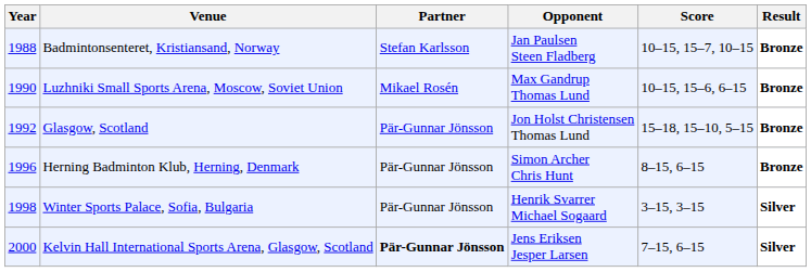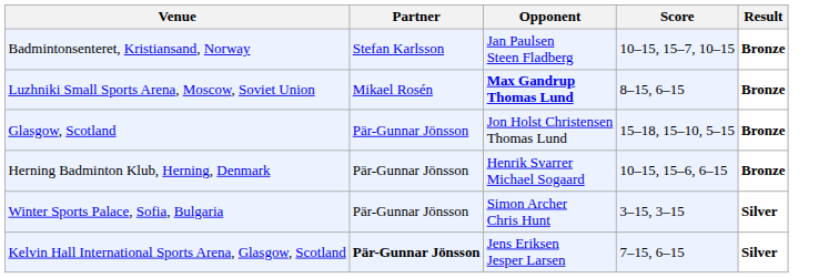 <table class="sortable wikitable" style="font-size: 90%;">
 <tr>
-<th>Year</th>
 <th>Venue</th>
 <th>Partner</th>
 <th>Opponent</th>
 <th>Score</th>
 <th>Result</th>
 </tr>
 <tr style="background:#ECF2FF">
-<td align="center"><a href='#'>1988</a></td>
 <td align="left">Badmintonsenteret, <a href='#'>Kristiansand</a>, <a href='#'>Norway</a></td>
 <td align="left"> <a href='#'>Stefan Karlsson</a></td>
 <td align="left"> <a href='#'>Jan Paulsen</a><br> <a href='#'>Steen Fladberg</a></td>
 <td align="left">10–15, 15–7, 10–15</td>
 <td style="text-align:left; background:white"> <strong>Bronze</strong></td>
 </tr>
 <tr style="background:#ECF2FF">
-<td align="center"><a href='#'>1990</a></td>
 <td align="left"><a href='#'>Luzhniki Small Sports Arena</a>, <a href='#'>Moscow</a>, <a href='#'>Soviet Union</a></td>
 <td align="left"> <a href='#'>Mikael Rosén</a></td>
-<td align="left"> <a href='#'>Max Gandrup</a><br> <a href='#'>Thomas Lund</a></td>
-<td align="left">10–15, 15–6, 6–15</td>
+<td align="left"><strong> <a href='#'>Max Gandrup</a><br> <a href='#'>Thomas Lund</a></strong></td>
+<td align="left">8–15, 6–15</td>
 <td style="text-align:left; background:white"> <strong>Bronze</strong></td>
 </tr>
 <tr style="background:#ECF2FF">
-<td align="center"><a href='#'>1992</a></td>
 <td align="left"><a href='#'>Glasgow</a>, <a href='#'>Scotland</a></td>
 <td align="left"> <a href='#'>Pär-Gunnar Jönsson</a></td>
 <td align="left"> <a href='#'>Jon Holst Christensen</a><br> Thomas Lund</td>
 <td align="left">15–18, 15–10, 5–15</td>
 <td style="text-align:left; background:white"> <strong>Bronze</strong></td>
 </tr>
 <tr style="background:#ECF2FF">
-<td align="center"><a href='#'>1996</a></td>
 <td align="left">Herning Badminton Klub, <a href='#'>Herning</a>, <a href='#'>Denmark</a></td>
 <td align="left"> Pär-Gunnar Jönsson</td>
-<td align="left"> <a href='#'>Simon Archer</a><br> <a href='#'>Chris Hunt</a></td>
-<td align="left">8–15, 6–15</td>
+<td align="left"> <a href='#'>Henrik Svarrer</a><br> <a href='#'>Michael Sogaard</a></td>
+<td align="left">10–15, 15–6, 6–15</td>
 <td style="text-align:left; background:white"> <strong>Bronze</strong></td>
 </tr>
 <tr style="background:#ECF2FF">
-<td align="center"><a href='#'>1998</a></td>
 <td align="left"><a href='#'>Winter Sports Palace</a>, <a href='#'>Sofia</a>, <a href='#'>Bulgaria</a></td>
 <td align="left"> Pär-Gunnar Jönsson</td>
-<td align="left"> <a href='#'>Henrik Svarrer</a><br> <a href='#'>Michael Sogaard</a></td>
+<td align="left"> <a href='#'>Simon Archer</a><br> <a href='#'>Chris Hunt</a></td>
 <td align="left">3–15, 3–15</td>
 <td style="text-align:left; background:white"> <strong>Silver</strong></td>
 </tr>
 <tr style="background:#ECF2FF">
-<td align="center"><a href='#'>2000</a></td>
 <td align="left"><a href='#'>Kelvin Hall International Sports Arena</a>, <a href='#'>Glasgow</a>, <a href='#'>Scotland</a></td>
 <td align="left"><strong> Pär-Gunnar Jönsson</strong></td>
 <td align="left"> <a href='#'>Jens Eriksen</a><br> <a href='#'>Jesper Larsen</a></td>
 <td align="left">7–15, 6–15</td>
 <td style="text-align:left; background:white"> <strong>Silver</strong></td>
 </tr>
 </table>
